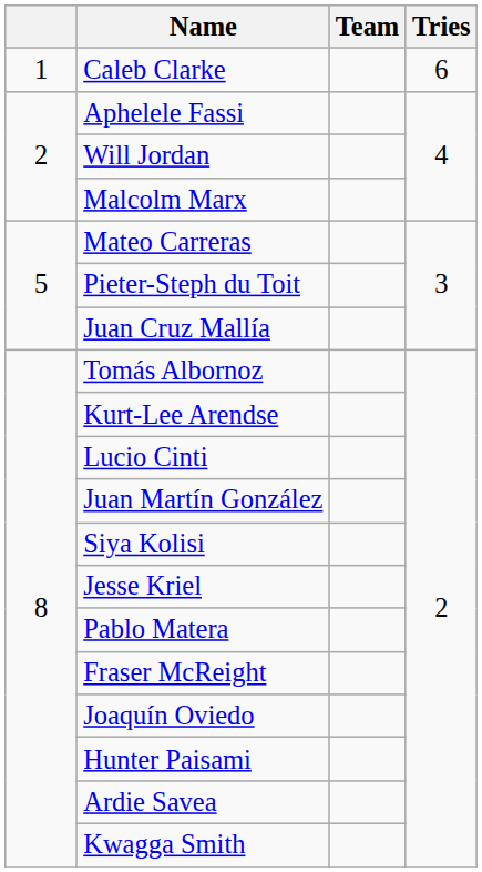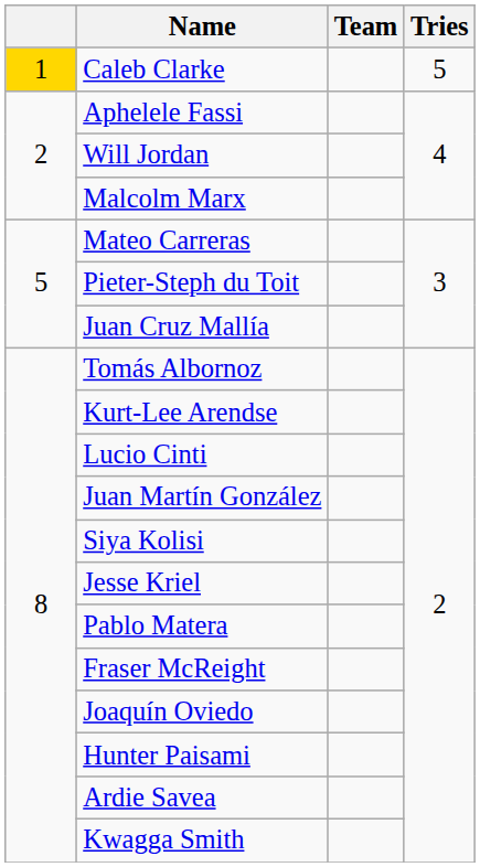 <table class="wikitable" style="text-align:center">
 <tr>
 <th align=center width="35"></th>
 <th>Name</th>
 <th>Team</th>
 <th align=center width="35">Tries</th>
 </tr>
 <tr>
-<td>1</td>
+<td style="background: gold;">1</td>
 <td align="left"><a href='#'>Caleb Clarke</a></td>
 <td align="left"></td>
-<td>6</td>
+<td>5</td>
 </tr>
 <tr>
 <td rowspan="3">2</td>
 <td align="left"><a href='#'>Aphelele Fassi</a></td>
 <td align="left"></td>
 <td rowspan="3">4</td>
 </tr>
 <tr>
 <td align="left"><a href='#'>Will Jordan</a></td>
 <td align="left"></td>
 </tr>
 <tr>
 <td align="left"><a href='#'>Malcolm Marx</a></td>
 <td align="left"></td>
 </tr>
 <tr>
 <td rowspan="3">5</td>
 <td align="left"><a href='#'>Mateo Carreras</a></td>
 <td align="left"></td>
 <td rowspan="3">3</td>
 </tr>
 <tr>
 <td align="left"><a href='#'>Pieter-Steph du Toit</a></td>
 <td align="left"></td>
 </tr>
 <tr>
 <td align="left"><a href='#'>Juan Cruz Mallía</a></td>
 <td align="left"></td>
 </tr>
 <tr>
 <td rowspan="12">8</td>
 <td align="left"><a href='#'>Tomás Albornoz</a></td>
 <td align="left"></td>
 <td rowspan="12">2</td>
 </tr>
 <tr>
 <td align="left"><a href='#'>Kurt-Lee Arendse</a></td>
 <td align="left"></td>
 </tr>
 <tr>
 <td align="left"><a href='#'>Lucio Cinti</a></td>
 <td align="left"></td>
 </tr>
 <tr>
 <td align="left"><a href='#'>Juan Martín González</a></td>
 <td align="left"></td>
 </tr>
 <tr>
 <td align="left"><a href='#'>Siya Kolisi</a></td>
 <td align="left"></td>
 </tr>
 <tr>
 <td align="left"><a href='#'>Jesse Kriel</a></td>
 <td align="left"></td>
 </tr>
 <tr>
 <td align="left"><a href='#'>Pablo Matera</a></td>
 <td align="left"></td>
 </tr>
 <tr>
 <td align="left"><a href='#'>Fraser McReight</a></td>
 <td align="left"></td>
 </tr>
 <tr>
 <td align="left"><a href='#'>Joaquín Oviedo</a></td>
 <td align="left"></td>
 </tr>
 <tr>
 <td align="left"><a href='#'>Hunter Paisami</a></td>
 <td align="left"></td>
 </tr>
 <tr>
 <td align="left"><a href='#'>Ardie Savea</a></td>
 <td align="left"></td>
 </tr>
 <tr>
 <td align="left"><a href='#'>Kwagga Smith</a></td>
 <td align="left"></td>
 </tr>
 </table>
